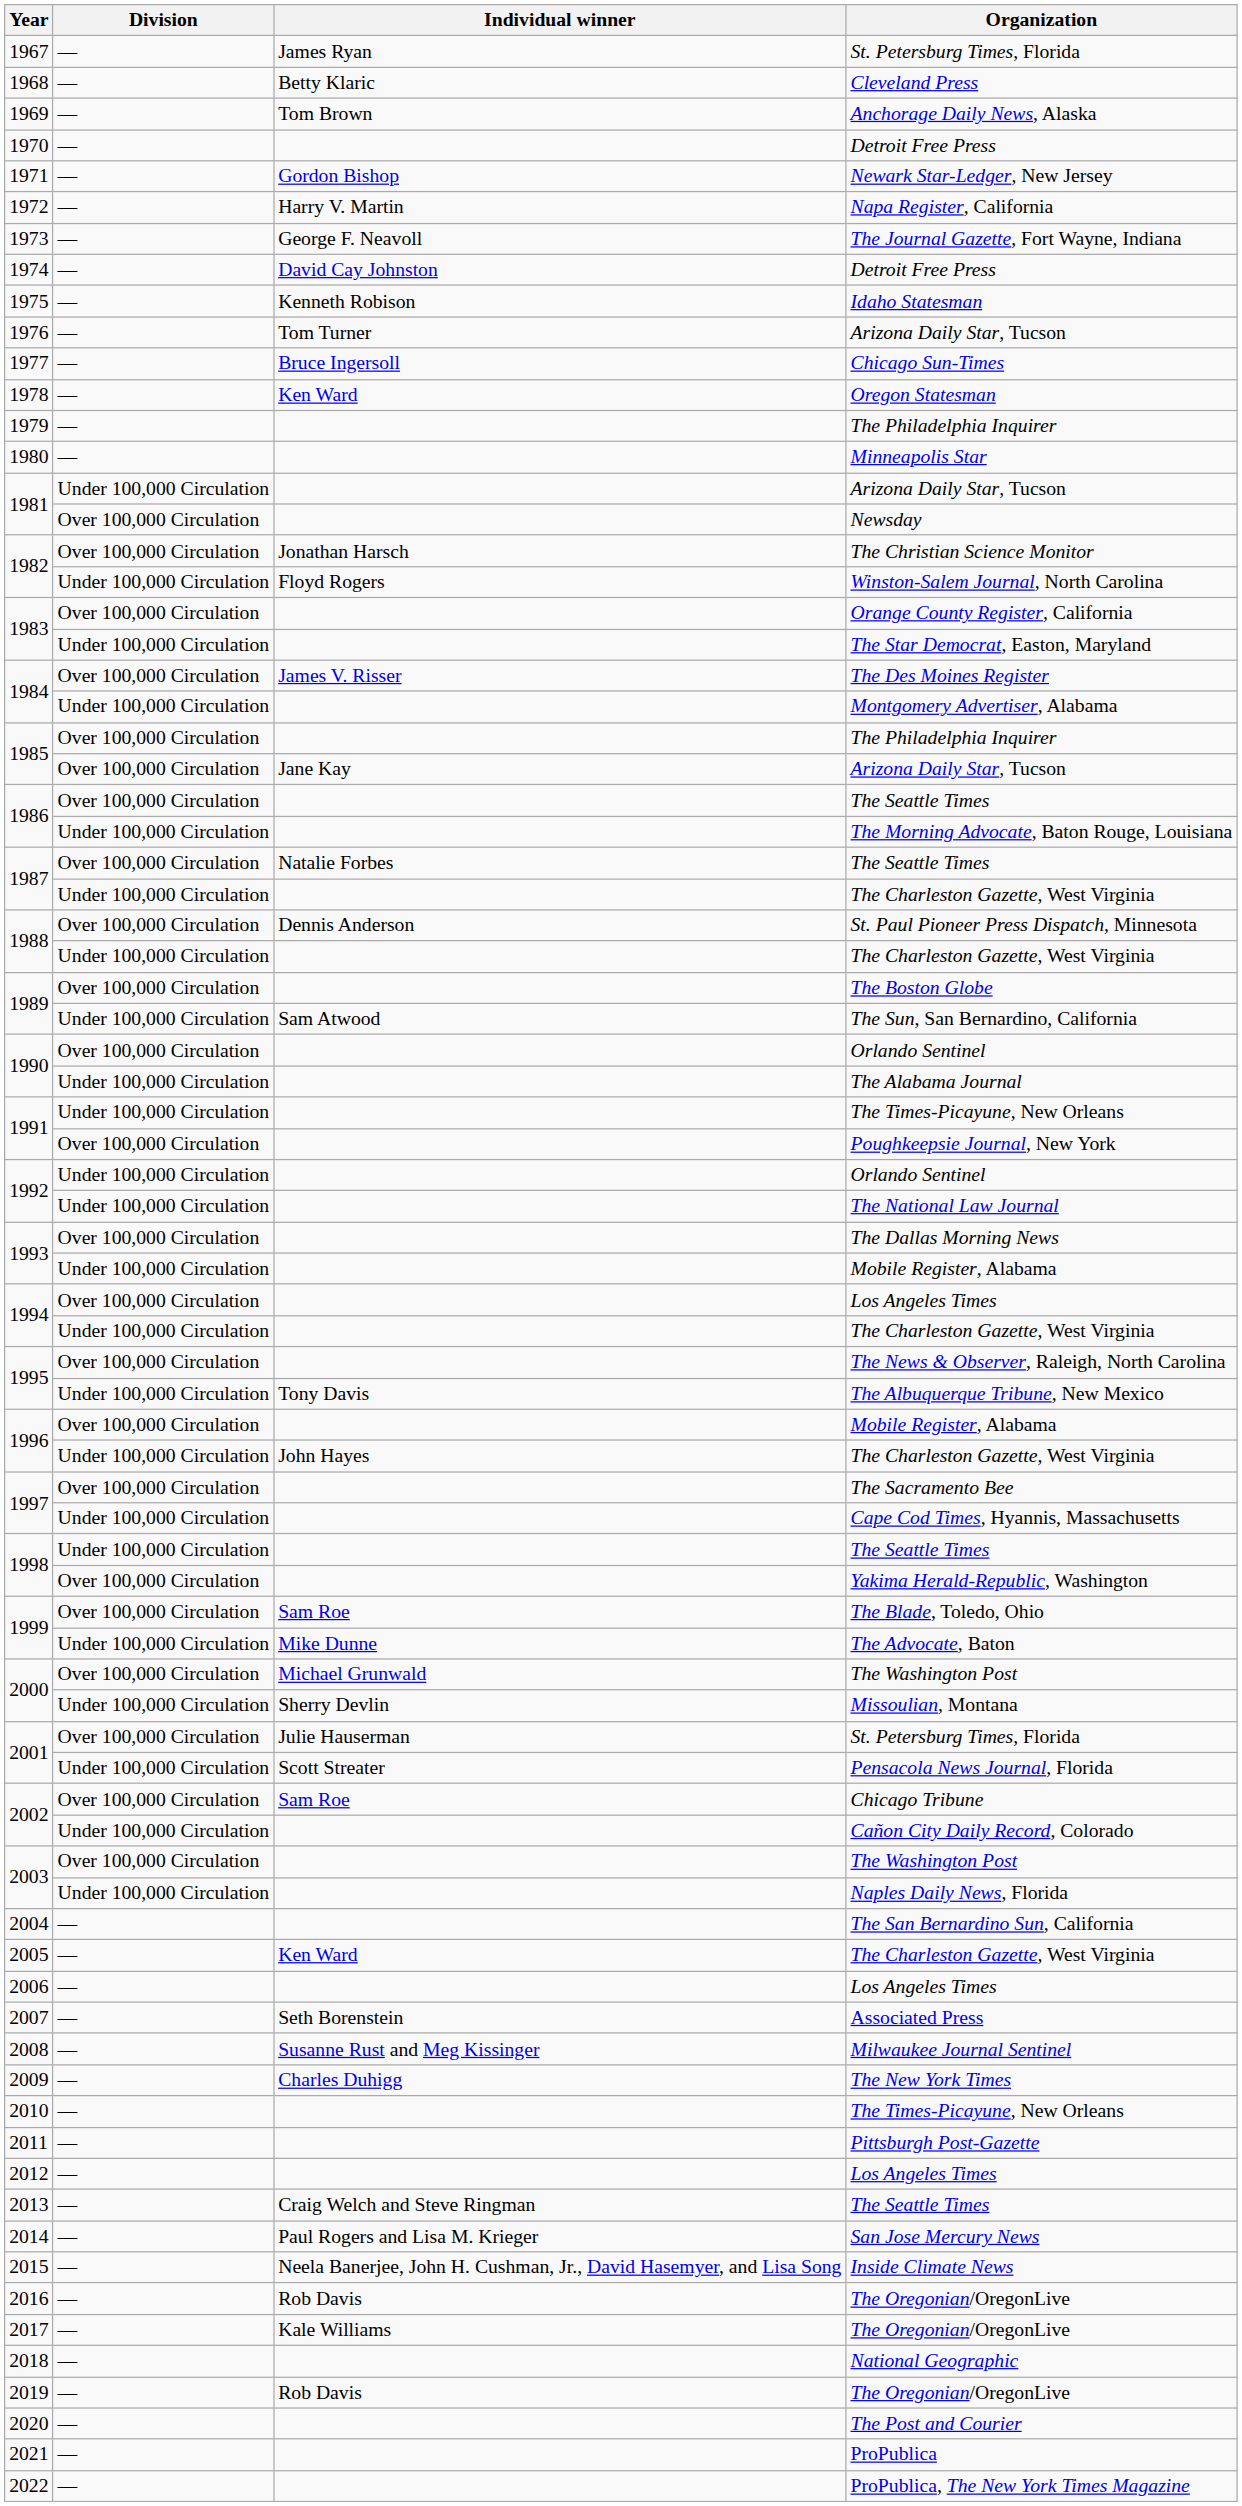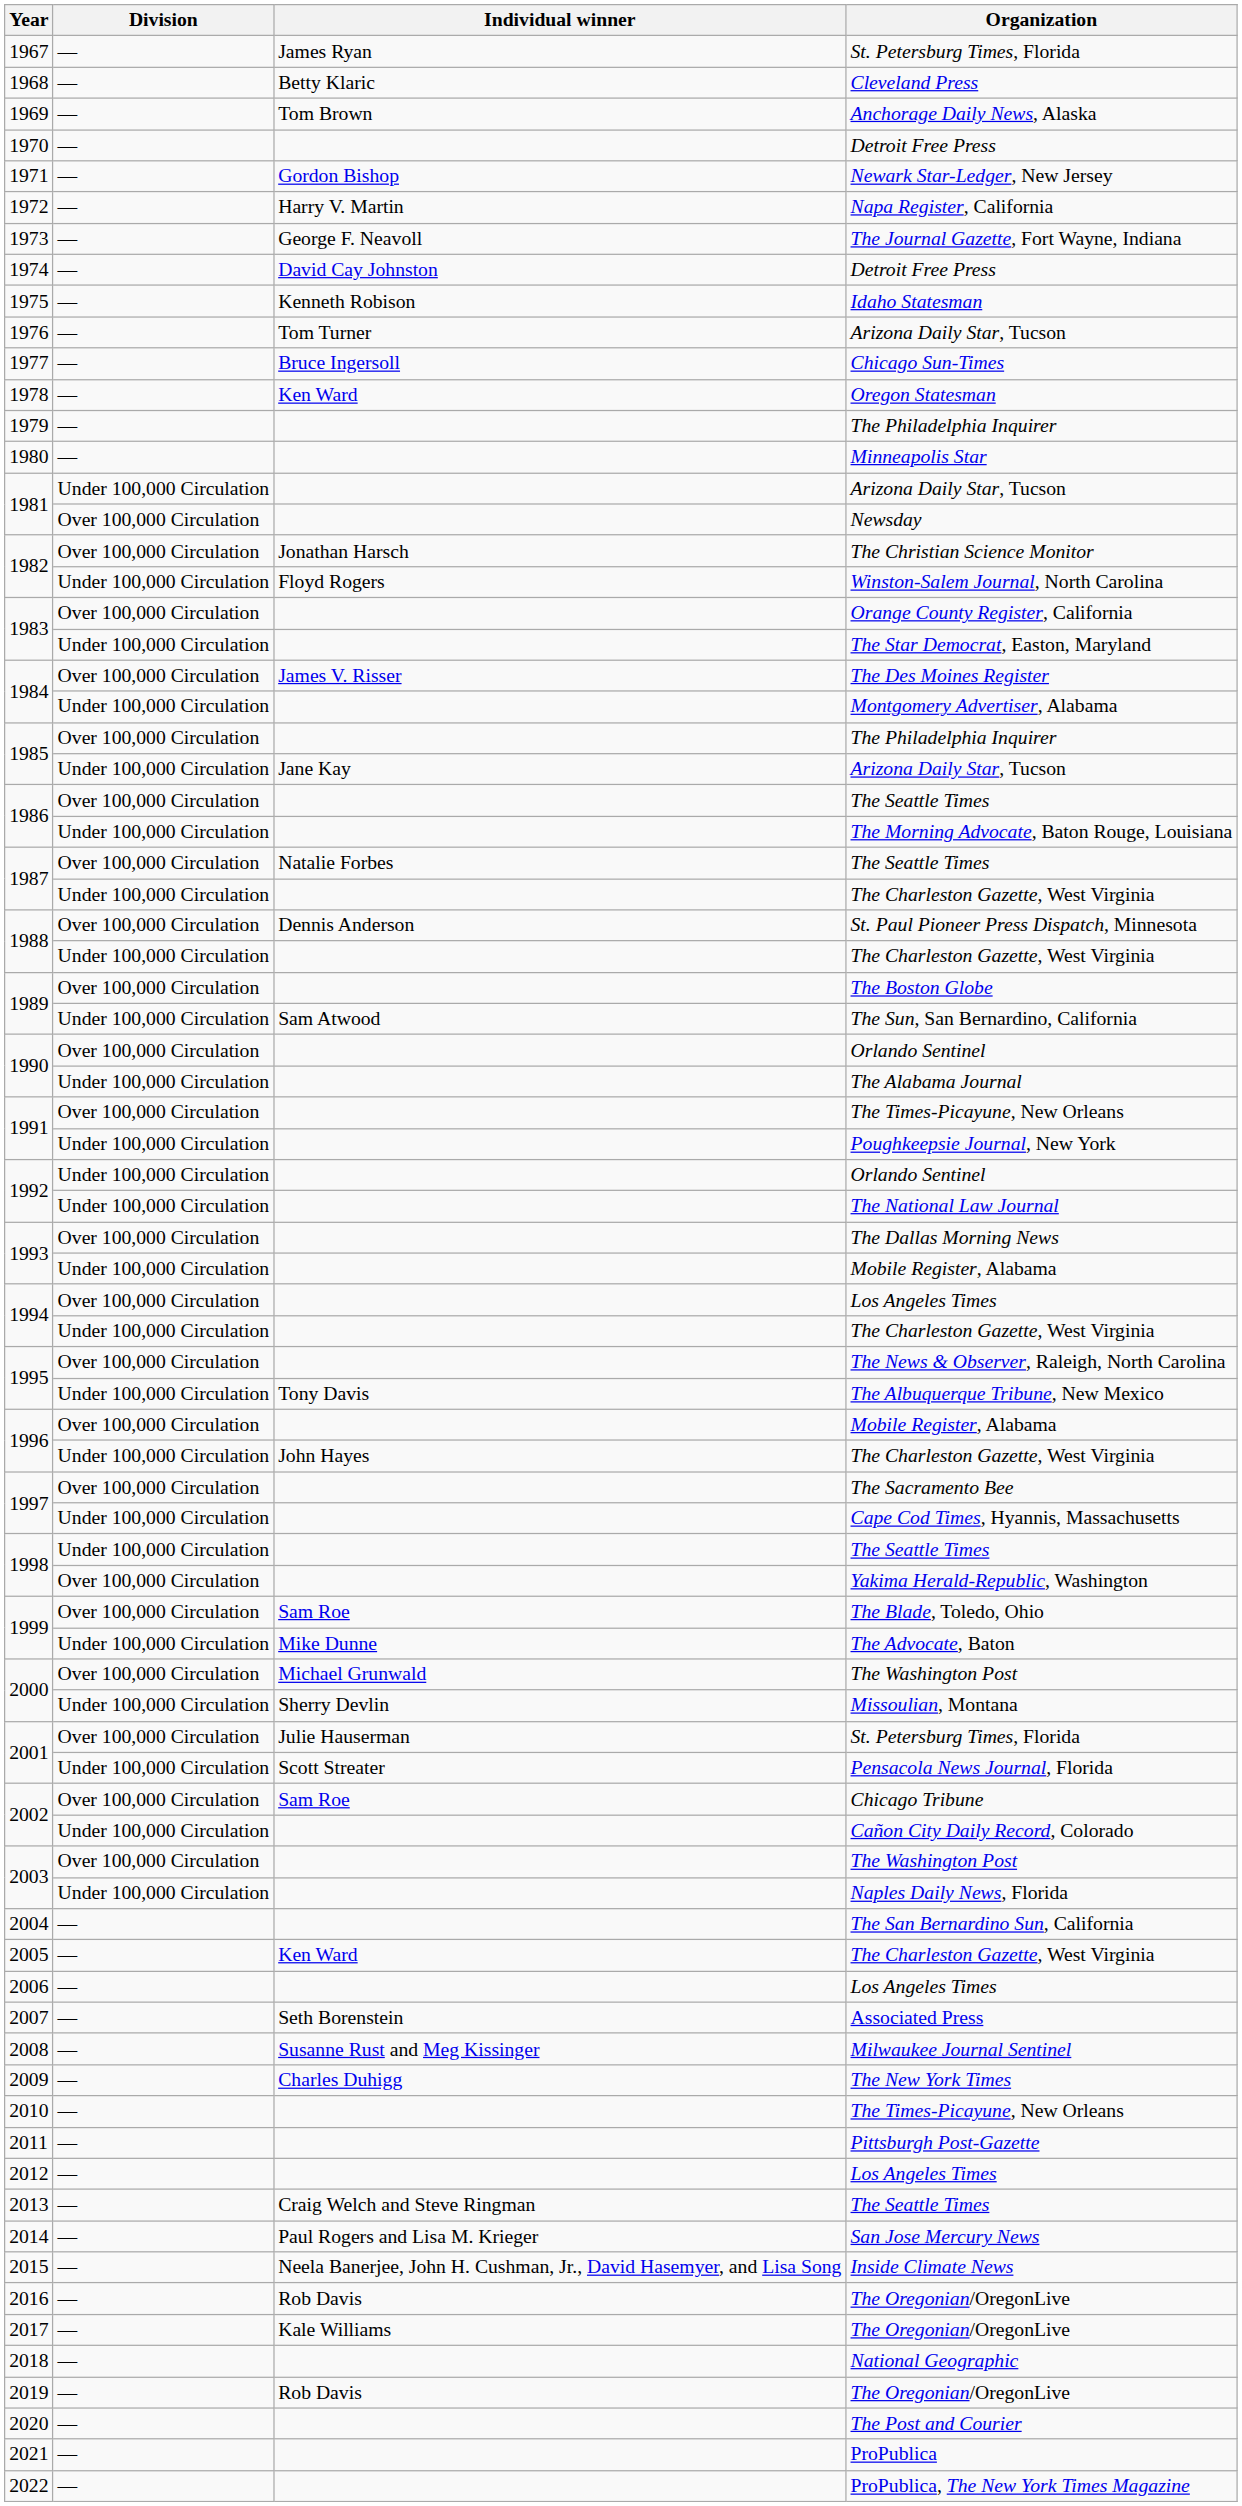 <table class="wikitable sortable">
 <tr>
 <th>Year</th>
 <th>Division</th>
 <th>Individual winner</th>
 <th>Organization</th>
 </tr>
 <tr>
 <td>1967</td>
 <td>—</td>
 <td>James Ryan</td>
 <td><em>St. Petersburg Times</em>, Florida</td>
 </tr>
 <tr>
 <td>1968</td>
 <td>—</td>
 <td>Betty Klaric</td>
 <td><em><a href='#'>Cleveland Press</a></em></td>
 </tr>
 <tr>
 <td>1969</td>
 <td>—</td>
 <td>Tom Brown</td>
 <td><em><a href='#'>Anchorage Daily News</a></em>, Alaska</td>
 </tr>
 <tr>
 <td>1970</td>
 <td>—</td>
 <td></td>
 <td><em>Detroit Free Press</em></td>
 </tr>
 <tr>
 <td>1971</td>
 <td>—</td>
 <td><a href='#'>Gordon Bishop</a></td>
 <td><em><a href='#'>Newark Star-Ledger</a></em>, New Jersey</td>
 </tr>
 <tr>
 <td>1972</td>
 <td>—</td>
 <td>Harry V. Martin</td>
 <td><em><a href='#'>Napa Register</a></em>, California</td>
 </tr>
 <tr>
 <td>1973</td>
 <td>—</td>
 <td>George F. Neavoll</td>
 <td><em><a href='#'>The Journal Gazette</a></em>, Fort Wayne, Indiana</td>
 </tr>
 <tr>
 <td>1974</td>
 <td>—</td>
 <td><a href='#'>David Cay Johnston</a></td>
 <td><em>Detroit Free Press</em></td>
 </tr>
 <tr>
 <td>1975</td>
 <td>—</td>
 <td>Kenneth Robison</td>
 <td><em><a href='#'>Idaho Statesman</a></em></td>
 </tr>
 <tr>
 <td>1976</td>
 <td>—</td>
 <td>Tom Turner</td>
 <td><em>Arizona Daily Star</em>, Tucson</td>
 </tr>
 <tr>
 <td>1977</td>
 <td>—</td>
 <td><a href='#'>Bruce Ingersoll</a></td>
 <td><em><a href='#'>Chicago Sun-Times</a></em></td>
 </tr>
 <tr>
 <td>1978</td>
 <td>—</td>
 <td><a href='#'>Ken Ward</a></td>
 <td><em><a href='#'>Oregon Statesman</a></em></td>
 </tr>
 <tr>
 <td>1979</td>
 <td>—</td>
 <td></td>
 <td><em>The Philadelphia Inquirer</em></td>
 </tr>
 <tr>
 <td>1980</td>
 <td>—</td>
 <td></td>
 <td><em><a href='#'>Minneapolis Star</a></em></td>
 </tr>
 <tr>
 <td rowspan=2>1981</td>
 <td>Under 100,000 Circulation</td>
 <td></td>
 <td><em>Arizona Daily Star</em>, Tucson</td>
 </tr>
 <tr>
 <td>Over 100,000 Circulation</td>
 <td></td>
 <td><em>Newsday</em></td>
 </tr>
 <tr>
 <td rowspan=2>1982</td>
 <td>Over 100,000 Circulation</td>
 <td>Jonathan Harsch</td>
 <td><em>The Christian Science Monitor</em></td>
 </tr>
 <tr>
 <td>Under 100,000 Circulation</td>
 <td>Floyd Rogers</td>
 <td><em><a href='#'>Winston-Salem Journal</a></em>, North Carolina</td>
 </tr>
 <tr>
 <td rowspan=2>1983</td>
 <td>Over 100,000 Circulation</td>
 <td></td>
 <td><em><a href='#'>Orange County Register</a></em>, California</td>
 </tr>
 <tr>
 <td>Under 100,000 Circulation</td>
 <td></td>
 <td><em><a href='#'>The Star Democrat</a></em>, Easton, Maryland</td>
 </tr>
 <tr>
 <td rowspan=2>1984</td>
 <td>Over 100,000 Circulation</td>
 <td><a href='#'>James V. Risser</a></td>
 <td><em><a href='#'>The Des Moines Register</a></em></td>
 </tr>
 <tr>
 <td>Under 100,000 Circulation</td>
 <td></td>
 <td><em><a href='#'>Montgomery Advertiser</a></em>, Alabama</td>
 </tr>
 <tr>
 <td rowspan=2>1985</td>
 <td>Over 100,000 Circulation</td>
 <td></td>
 <td><em>The Philadelphia Inquirer</em></td>
 </tr>
 <tr>
-<td>Over 100,000 Circulation</td>
+<td>Under 100,000 Circulation</td>
 <td>Jane Kay</td>
 <td><em><a href='#'>Arizona Daily Star</a></em>, Tucson</td>
 </tr>
 <tr>
 <td rowspan=2>1986</td>
 <td>Over 100,000 Circulation</td>
 <td></td>
 <td><em>The Seattle Times</em></td>
 </tr>
 <tr>
 <td>Under 100,000 Circulation</td>
 <td></td>
 <td><em><a href='#'>The Morning Advocate</a></em>, Baton Rouge, Louisiana</td>
 </tr>
 <tr>
 <td rowspan=2>1987</td>
 <td>Over 100,000 Circulation</td>
 <td>Natalie Forbes</td>
 <td><em>The Seattle Times</em></td>
 </tr>
 <tr>
 <td>Under 100,000 Circulation</td>
 <td></td>
 <td><em>The Charleston Gazette</em>, West Virginia</td>
 </tr>
 <tr>
 <td rowspan=2>1988</td>
 <td>Over 100,000 Circulation</td>
 <td>Dennis Anderson</td>
 <td><em>St. Paul Pioneer Press Dispatch</em>, Minnesota</td>
 </tr>
 <tr>
 <td>Under 100,000 Circulation</td>
 <td></td>
 <td><em>The Charleston Gazette</em>, West Virginia</td>
 </tr>
 <tr>
 <td rowspan=2>1989</td>
 <td>Over 100,000 Circulation</td>
 <td></td>
 <td><em><a href='#'>The Boston Globe</a></em></td>
 </tr>
 <tr>
 <td>Under 100,000 Circulation</td>
 <td>Sam Atwood</td>
 <td><em>The Sun</em>, San Bernardino, California</td>
 </tr>
 <tr>
 <td rowspan=2>1990</td>
 <td>Over 100,000 Circulation</td>
 <td></td>
 <td><em>Orlando Sentinel</em></td>
 </tr>
 <tr>
 <td>Under 100,000 Circulation</td>
 <td></td>
 <td><em>The Alabama Journal</em></td>
 </tr>
 <tr>
 <td rowspan=2>1991</td>
-<td>Under 100,000 Circulation</td>
+<td>Over 100,000 Circulation</td>
 <td></td>
 <td><em>The Times-Picayune</em>, New Orleans</td>
 </tr>
 <tr>
-<td>Over 100,000 Circulation</td>
+<td>Under 100,000 Circulation</td>
 <td></td>
 <td><em><a href='#'>Poughkeepsie Journal</a></em>, New York</td>
 </tr>
 <tr>
 <td rowspan=2>1992</td>
 <td>Under 100,000 Circulation</td>
 <td></td>
 <td><em>Orlando Sentinel</em></td>
 </tr>
 <tr>
 <td>Under 100,000 Circulation</td>
 <td></td>
 <td><em><a href='#'>The National Law Journal</a></em></td>
 </tr>
 <tr>
 <td rowspan=2>1993</td>
 <td>Over 100,000 Circulation</td>
 <td></td>
 <td><em>The Dallas Morning News</em></td>
 </tr>
 <tr>
 <td>Under 100,000 Circulation</td>
 <td></td>
 <td><em>Mobile Register</em>, Alabama</td>
 </tr>
 <tr>
 <td rowspan=2>1994</td>
 <td>Over 100,000 Circulation</td>
 <td></td>
 <td><em>Los Angeles Times</em></td>
 </tr>
 <tr>
 <td>Under 100,000 Circulation</td>
 <td></td>
 <td><em>The Charleston Gazette</em>, West Virginia</td>
 </tr>
 <tr>
 <td rowspan=2>1995</td>
 <td>Over 100,000 Circulation</td>
 <td></td>
 <td><em><a href='#'>The News & Observer</a></em>, Raleigh, North Carolina</td>
 </tr>
 <tr>
 <td>Under 100,000 Circulation</td>
 <td>Tony Davis</td>
 <td><em><a href='#'>The Albuquerque Tribune</a></em>, New Mexico</td>
 </tr>
 <tr>
 <td rowspan=2>1996</td>
 <td>Over 100,000 Circulation</td>
 <td></td>
 <td><em><a href='#'>Mobile Register</a></em>, Alabama</td>
 </tr>
 <tr>
 <td>Under 100,000 Circulation</td>
 <td>John Hayes</td>
 <td><em>The Charleston Gazette</em>, West Virginia</td>
 </tr>
 <tr>
 <td rowspan=2>1997</td>
 <td>Over 100,000 Circulation</td>
 <td></td>
 <td><em>The Sacramento Bee</em></td>
 </tr>
 <tr>
 <td>Under 100,000 Circulation</td>
 <td></td>
 <td><em><a href='#'>Cape Cod Times</a></em>, Hyannis, Massachusetts</td>
 </tr>
 <tr>
 <td rowspan=2>1998</td>
 <td>Under 100,000 Circulation</td>
 <td></td>
 <td><em><a href='#'>The Seattle Times</a></em></td>
 </tr>
 <tr>
 <td>Over 100,000 Circulation</td>
 <td></td>
 <td><em><a href='#'>Yakima Herald-Republic</a></em>, Washington</td>
 </tr>
 <tr>
 <td rowspan=2>1999</td>
 <td>Over 100,000 Circulation</td>
 <td><a href='#'>Sam Roe</a></td>
 <td><em><a href='#'>The Blade</a></em>, Toledo, Ohio</td>
 </tr>
 <tr>
 <td>Under 100,000 Circulation</td>
 <td><a href='#'>Mike Dunne</a></td>
 <td><em><a href='#'>The Advocate</a></em>, Baton</td>
 </tr>
 <tr>
 <td rowspan=2>2000</td>
 <td>Over 100,000 Circulation</td>
 <td><a href='#'>Michael Grunwald</a></td>
 <td><em>The Washington Post</em></td>
 </tr>
 <tr>
 <td>Under 100,000 Circulation</td>
 <td>Sherry Devlin</td>
 <td><em><a href='#'>Missoulian</a></em>, Montana</td>
 </tr>
 <tr>
 <td rowspan=2>2001</td>
 <td>Over 100,000 Circulation</td>
 <td>Julie Hauserman</td>
 <td><em>St. Petersburg Times</em>, Florida</td>
 </tr>
 <tr>
 <td>Under 100,000 Circulation</td>
 <td>Scott Streater</td>
 <td><em><a href='#'>Pensacola News Journal</a></em>, Florida</td>
 </tr>
 <tr>
 <td rowspan=2>2002</td>
 <td>Over 100,000 Circulation</td>
 <td><a href='#'>Sam Roe</a></td>
 <td><em>Chicago Tribune</em></td>
 </tr>
 <tr>
 <td>Under 100,000 Circulation</td>
 <td></td>
 <td><em><a href='#'>Cañon City Daily Record</a></em>, Colorado</td>
 </tr>
 <tr>
 <td rowspan=2>2003</td>
 <td>Over 100,000 Circulation</td>
 <td></td>
 <td><em><a href='#'>The Washington Post</a></em></td>
 </tr>
 <tr>
 <td>Under 100,000 Circulation</td>
 <td></td>
 <td><em><a href='#'>Naples Daily News</a></em>, Florida</td>
 </tr>
 <tr>
 <td>2004</td>
 <td>—</td>
 <td></td>
 <td><em><a href='#'>The San Bernardino Sun</a></em>, California</td>
 </tr>
 <tr>
 <td>2005</td>
 <td>—</td>
 <td><a href='#'>Ken Ward</a></td>
 <td><em><a href='#'>The Charleston Gazette</a></em>, West Virginia</td>
 </tr>
 <tr>
 <td>2006</td>
 <td>—</td>
 <td></td>
 <td><em>Los Angeles Times</em></td>
 </tr>
 <tr>
 <td>2007</td>
 <td>—</td>
 <td>Seth Borenstein</td>
 <td><a href='#'>Associated Press</a></td>
 </tr>
 <tr>
 <td>2008</td>
 <td>—</td>
 <td><a href='#'>Susanne Rust</a> and <a href='#'>Meg Kissinger</a></td>
 <td><em><a href='#'>Milwaukee Journal Sentinel</a></em></td>
 </tr>
 <tr>
 <td>2009</td>
 <td>—</td>
 <td><a href='#'>Charles Duhigg</a></td>
 <td><em><a href='#'>The New York Times</a></em></td>
 </tr>
 <tr>
 <td>2010</td>
 <td>—</td>
 <td></td>
 <td><em><a href='#'>The Times-Picayune</a></em>, New Orleans</td>
 </tr>
 <tr>
 <td>2011</td>
 <td>—</td>
 <td></td>
 <td><em><a href='#'>Pittsburgh Post-Gazette</a></em></td>
 </tr>
 <tr>
 <td>2012</td>
 <td>—</td>
 <td></td>
 <td><em><a href='#'>Los Angeles Times</a></em></td>
 </tr>
 <tr>
 <td>2013</td>
 <td>—</td>
 <td>Craig Welch and Steve Ringman</td>
 <td><em><a href='#'>The Seattle Times</a></em></td>
 </tr>
 <tr>
 <td>2014</td>
 <td>—</td>
 <td>Paul Rogers and Lisa M. Krieger</td>
 <td><em><a href='#'>San Jose Mercury News</a></em></td>
 </tr>
 <tr>
 <td>2015</td>
 <td>—</td>
 <td>Neela Banerjee, John H. Cushman, Jr., <a href='#'>David Hasemyer</a>, and <a href='#'>Lisa Song</a></td>
 <td><em><a href='#'>Inside Climate News</a></em></td>
 </tr>
 <tr>
 <td>2016</td>
 <td>—</td>
 <td>Rob Davis</td>
 <td><em><a href='#'>The Oregonian</a></em>/OregonLive</td>
 </tr>
 <tr>
 <td>2017</td>
 <td>—</td>
 <td>Kale Williams</td>
 <td><em><a href='#'>The Oregonian</a></em>/OregonLive</td>
 </tr>
 <tr>
 <td>2018</td>
 <td>—</td>
 <td></td>
 <td><em><a href='#'>National Geographic</a></em></td>
 </tr>
 <tr>
 <td>2019</td>
 <td>—</td>
 <td>Rob Davis</td>
 <td><em><a href='#'>The Oregonian</a></em>/OregonLive</td>
 </tr>
 <tr>
 <td>2020</td>
 <td>—</td>
 <td></td>
 <td><em><a href='#'>The Post and Courier</a></em></td>
 </tr>
 <tr>
 <td>2021</td>
 <td>—</td>
 <td></td>
 <td><a href='#'>ProPublica</a></td>
 </tr>
 <tr>
 <td>2022</td>
 <td>—</td>
 <td></td>
 <td><a href='#'>ProPublica</a>, <em><a href='#'>The New York Times Magazine</a></em></td>
 </tr>
 </table>
